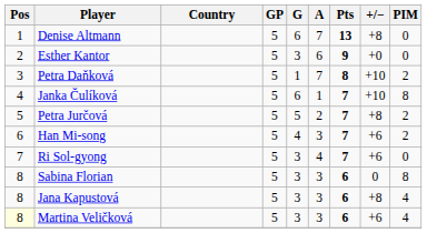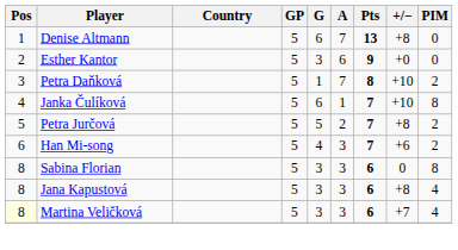 <table class="wikitable sortable" style="text-align: center;">
 <tr>
 <th width=30>Pos</th>
 <th width=150>Player</th>
 <th width=120>Country</th>
 <th width=20>GP</th>
 <th width=20>G</th>
 <th width=20>A</th>
 <th width=30>Pts</th>
 <th width=30>+/−</th>
 <th width=30>PIM</th>
 </tr>
 <tr>
 <td>1</td>
 <td align=left><a href='#'>Denise Altmann</a></td>
 <td align=left></td>
 <td>5</td>
 <td>6</td>
 <td>7</td>
 <td><strong>13</strong></td>
 <td>+8</td>
 <td>0</td>
 </tr>
 <tr>
 <td>2</td>
 <td align=left><a href='#'>Esther Kantor</a></td>
 <td align=left></td>
 <td>5</td>
 <td>3</td>
 <td>6</td>
 <td><strong>9</strong></td>
 <td>+0</td>
 <td>0</td>
 </tr>
 <tr>
 <td>3</td>
 <td align=left><a href='#'>Petra Daňková</a></td>
 <td align=left></td>
 <td>5</td>
 <td>1</td>
 <td>7</td>
 <td><strong>8</strong></td>
 <td>+10</td>
 <td>2</td>
 </tr>
 <tr>
 <td>4</td>
 <td align=left><a href='#'>Janka Čulíková</a></td>
 <td align=left></td>
 <td>5</td>
 <td>6</td>
 <td>1</td>
 <td><strong>7</strong></td>
 <td>+10</td>
 <td>8</td>
 </tr>
 <tr>
 <td>5</td>
 <td align=left><a href='#'>Petra Jurčová</a></td>
 <td align=left></td>
 <td>5</td>
 <td>5</td>
 <td>2</td>
 <td><strong>7</strong></td>
 <td>+8</td>
 <td>2</td>
 </tr>
 <tr>
 <td>6</td>
 <td align=left><a href='#'>Han Mi-song</a></td>
 <td align=left></td>
 <td>5</td>
 <td>4</td>
 <td>3</td>
 <td><strong>7</strong></td>
 <td>+6</td>
 <td>2</td>
 </tr>
 <tr>
-<td>7</td>
-<td align=left><a href='#'>Ri Sol-gyong</a></td>
-<td align=left></td>
-<td>5</td>
-<td>3</td>
-<td>4</td>
-<td><strong>7</strong></td>
-<td>+6</td>
-<td>0</td>
-</tr>
-<tr>
 <td>8</td>
 <td align=left><a href='#'>Sabina Florian</a></td>
 <td align=left></td>
 <td>5</td>
 <td>3</td>
 <td>3</td>
 <td><strong>6</strong></td>
 <td>0</td>
 <td>8</td>
 </tr>
 <tr>
 <td>8</td>
 <td align=left><a href='#'>Jana Kapustová</a></td>
 <td align=left></td>
 <td>5</td>
 <td>3</td>
 <td>3</td>
 <td><strong>6</strong></td>
 <td>+8</td>
 <td>4</td>
 </tr>
 <tr>
 <td style="background: lightyellow;">8</td>
 <td align=left><a href='#'>Martina Veličková</a></td>
 <td align=left></td>
 <td>5</td>
 <td>3</td>
 <td>3</td>
 <td><strong>6</strong></td>
-<td>+6</td>
+<td>+7</td>
 <td>4</td>
 </tr>
 <tr>
 </tr>
 </table>
